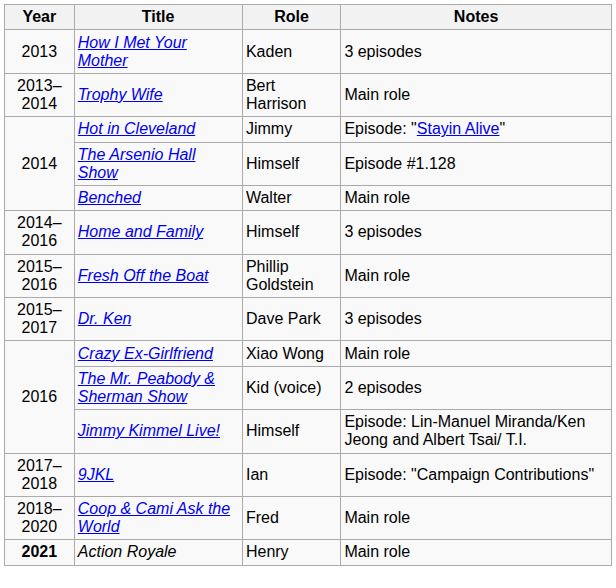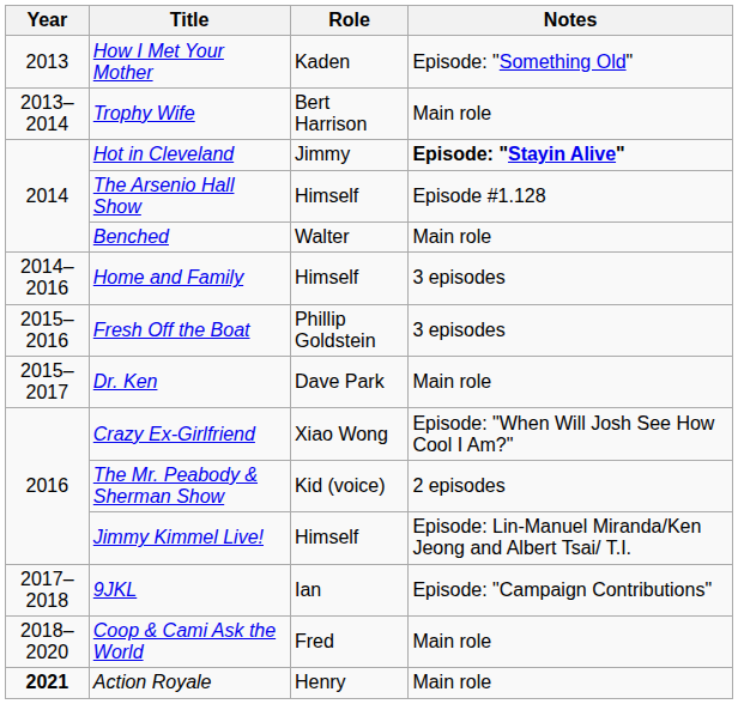 <table class="wikitable sortable">
 <tr>
 <th>Year</th>
 <th>Title</th>
 <th>Role</th>
 <th>Notes</th>
 </tr>
 <tr>
 <td align="center">2013</td>
 <td><em><a href='#'>How I Met Your Mother</a></em></td>
 <td>Kaden</td>
-<td>3 episodes</td>
+<td>Episode: "<a href='#'>Something Old</a>"</td>
 </tr>
 <tr>
 <td align="center">2013–2014</td>
 <td><em><a href='#'>Trophy Wife</a></em></td>
 <td>Bert Harrison</td>
 <td>Main role</td>
 </tr>
 <tr>
 <td align="center" rowspan=3>2014</td>
 <td><em><a href='#'>Hot in Cleveland</a></em></td>
 <td>Jimmy</td>
-<td>Episode: "<a href='#'>Stayin Alive</a>"</td>
+<td><strong>Episode: "<a href='#'>Stayin Alive</a>"</strong></td>
 </tr>
 <tr>
 <td><em><a href='#'>The Arsenio Hall Show</a></em></td>
 <td>Himself</td>
 <td>Episode #1.128</td>
 </tr>
 <tr>
 <td><em><a href='#'>Benched</a></em></td>
 <td>Walter</td>
 <td>Main role</td>
 </tr>
 <tr>
 <td align="center">2014–2016</td>
 <td><em><a href='#'>Home and Family</a></em></td>
 <td>Himself</td>
 <td>3 episodes</td>
 </tr>
 <tr>
 <td align="center">2015–2016</td>
 <td><em><a href='#'>Fresh Off the Boat</a></em></td>
 <td>Phillip Goldstein</td>
-<td>Main role</td>
+<td>3 episodes</td>
 </tr>
 <tr>
 <td align="center">2015–2017</td>
 <td><em><a href='#'>Dr. Ken</a></em></td>
 <td>Dave Park</td>
-<td>3 episodes</td>
+<td>Main role</td>
 </tr>
 <tr>
 <td align="center" rowspan=3>2016</td>
 <td><em><a href='#'>Crazy Ex-Girlfriend</a></em></td>
 <td>Xiao Wong</td>
-<td>Main role</td>
+<td>Episode: "When Will Josh See How Cool I Am?"</td>
 </tr>
 <tr>
 <td><em><a href='#'>The Mr. Peabody & Sherman Show</a></em></td>
 <td>Kid (voice)</td>
 <td>2 episodes</td>
 </tr>
 <tr>
 <td><em><a href='#'>Jimmy Kimmel Live!</a></em></td>
 <td>Himself</td>
 <td>Episode: Lin-Manuel Miranda/Ken Jeong and Albert Tsai/ T.I.</td>
 </tr>
 <tr>
 <td align="center">2017–2018</td>
 <td><em><a href='#'>9JKL</a></em></td>
 <td>Ian</td>
 <td>Episode: "Campaign Contributions"</td>
 </tr>
 <tr>
 <td align="center">2018–2020</td>
 <td><em><a href='#'>Coop & Cami Ask the World</a></em></td>
 <td>Fred</td>
 <td>Main role</td>
 </tr>
 <tr>
 <td align="center"><strong>2021</strong></td>
 <td><em>Action Royale</em></td>
 <td>Henry</td>
 <td>Main role</td>
 </tr>
 </table>
